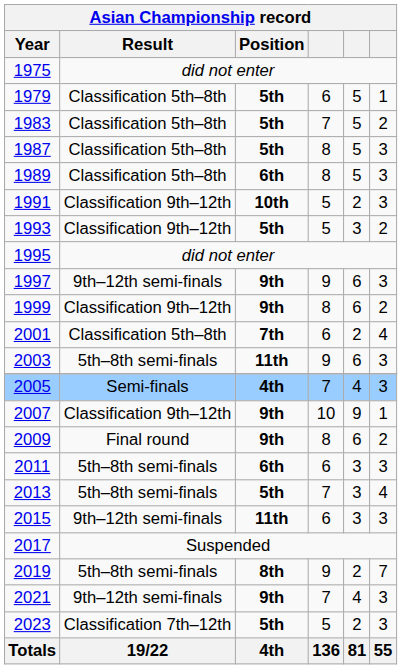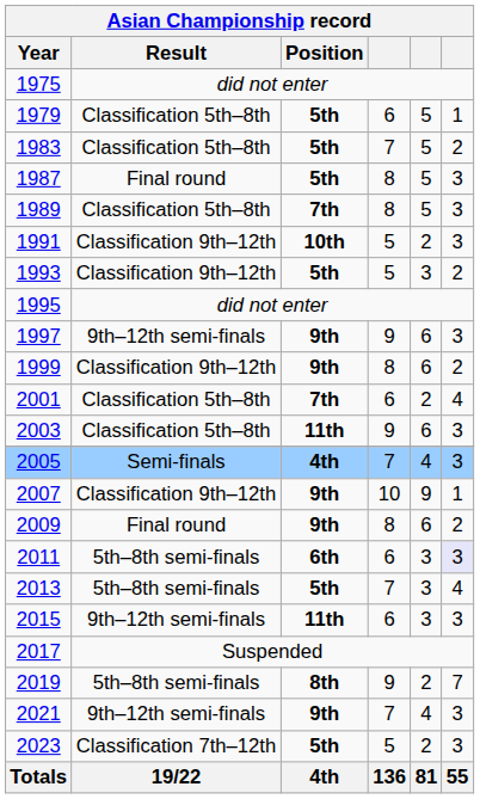 <table class="wikitable" style="text-align: center;">
 <tr>
 <th colspan=6><a href='#'>Asian Championship</a> record</th>
 </tr>
 <tr>
 <th>Year</th>
 <th>Result</th>
 <th>Position</th>
 <th></th>
 <th></th>
 <th></th>
 </tr>
 <tr>
 <td> <a href='#'>1975</a></td>
 <td colspan = 6><em>did not enter</em></td>
 </tr>
 <tr>
 <td> <a href='#'>1979</a></td>
 <td>Classification 5th–8th</td>
 <td><strong>5th</strong></td>
 <td>6</td>
 <td>5</td>
 <td>1</td>
 </tr>
 <tr>
 <td> <a href='#'>1983</a></td>
 <td>Classification 5th–8th</td>
 <td><strong>5th</strong></td>
 <td>7</td>
 <td>5</td>
 <td>2</td>
 </tr>
 <tr>
 <td> <a href='#'>1987</a></td>
-<td>Classification 5th–8th</td>
+<td>Final round</td>
 <td><strong>5th</strong></td>
 <td>8</td>
 <td>5</td>
 <td>3</td>
 </tr>
 <tr>
 <td> <a href='#'>1989</a></td>
 <td>Classification 5th–8th</td>
-<td><strong>6th</strong></td>
+<td><strong>7th</strong></td>
 <td>8</td>
 <td>5</td>
 <td>3</td>
 </tr>
 <tr>
 <td> <a href='#'>1991</a></td>
 <td>Classification 9th–12th</td>
 <td><strong>10th</strong></td>
 <td>5</td>
 <td>2</td>
 <td>3</td>
 </tr>
 <tr>
 <td> <a href='#'>1993</a></td>
 <td>Classification 9th–12th</td>
 <td><strong>5th</strong></td>
 <td>5</td>
 <td>3</td>
 <td>2</td>
 </tr>
 <tr>
 <td> <a href='#'>1995</a></td>
 <td colspan=6><em>did not enter</em></td>
 </tr>
 <tr>
 <td> <a href='#'>1997</a></td>
 <td>9th–12th semi-finals</td>
 <td><strong>9th</strong></td>
 <td>9</td>
 <td>6</td>
 <td>3</td>
 </tr>
 <tr>
 <td> <a href='#'>1999</a></td>
 <td>Classification 9th–12th</td>
 <td><strong>9th</strong></td>
 <td>8</td>
 <td>6</td>
 <td>2</td>
 </tr>
 <tr>
 <td> <a href='#'>2001</a></td>
 <td>Classification 5th–8th</td>
 <td><strong>7th</strong></td>
 <td>6</td>
 <td>2</td>
 <td>4</td>
 </tr>
 <tr>
 <td> <a href='#'>2003</a></td>
-<td>5th–8th semi-finals</td>
+<td>Classification 5th–8th</td>
 <td><strong>11th</strong></td>
 <td>9</td>
 <td>6</td>
 <td>3</td>
 </tr>
 <tr>
 </tr>
 <tr style="background:#9acdff;">
 <td> <a href='#'>2005</a></td>
 <td>Semi-finals</td>
 <td><strong>4th</strong></td>
 <td>7</td>
 <td>4</td>
 <td>3</td>
 </tr>
 <tr>
 <td> <a href='#'>2007</a></td>
 <td>Classification 9th–12th</td>
 <td><strong>9th</strong></td>
 <td>10</td>
 <td>9</td>
 <td>1</td>
 </tr>
 <tr>
 <td> <a href='#'>2009</a></td>
 <td>Final round</td>
 <td><strong>9th</strong></td>
 <td>8</td>
 <td>6</td>
 <td>2</td>
 </tr>
 <tr>
 <td> <a href='#'>2011</a></td>
 <td>5th–8th semi-finals</td>
 <td><strong>6th</strong></td>
 <td>6</td>
 <td>3</td>
-<td>3</td>
+<td style="background: lavender;">3</td>
 </tr>
 <tr>
 <td> <a href='#'>2013</a></td>
 <td>5th–8th semi-finals</td>
 <td><strong>5th</strong></td>
 <td>7</td>
 <td>3</td>
 <td>4</td>
 </tr>
 <tr>
 <td> <a href='#'>2015</a></td>
 <td>9th–12th semi-finals</td>
 <td><strong>11th</strong></td>
 <td>6</td>
 <td>3</td>
 <td>3</td>
 </tr>
 <tr>
 <td> <a href='#'>2017</a></td>
 <td colspan="6">Suspended</td>
 </tr>
 <tr>
 <td> <a href='#'>2019</a></td>
 <td>5th–8th semi-finals</td>
 <td><strong>8th</strong></td>
 <td>9</td>
 <td>2</td>
 <td>7</td>
 </tr>
 <tr>
 <td> <a href='#'>2021</a></td>
 <td>9th–12th semi-finals</td>
 <td><strong>9th</strong></td>
 <td>7</td>
 <td>4</td>
 <td>3</td>
 </tr>
 <tr>
 <td> <a href='#'>2023</a></td>
 <td>Classification 7th–12th</td>
 <td><strong>5th</strong></td>
 <td>5</td>
 <td>2</td>
 <td>3</td>
 </tr>
 <tr>
 <th>Totals</th>
 <th>19/22</th>
 <th>4th</th>
 <th>136</th>
 <th>81</th>
 <th>55</th>
 </tr>
 </table>
